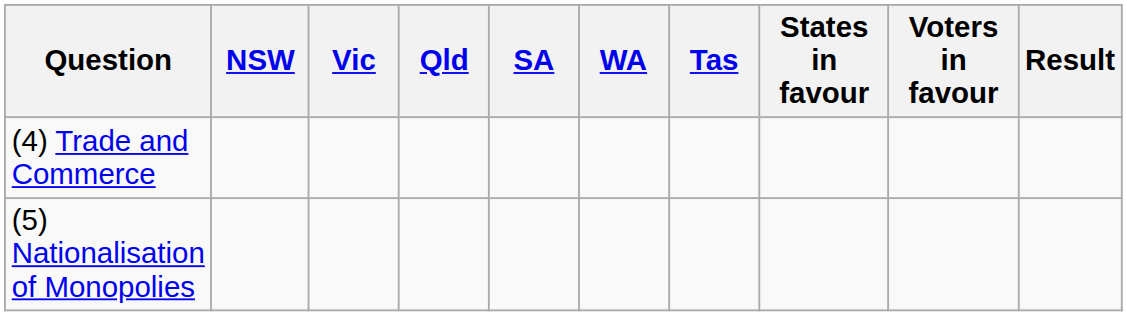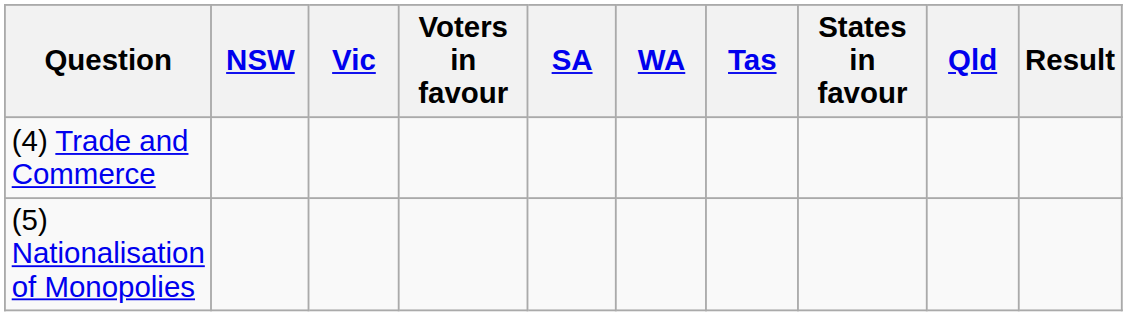 <table class="wikitable">
 <tr ---->
 <th>Question</th>
 <th style="width:50px" align="center"><a href='#'>NSW</a></th>
 <th style="width:50px" align="center"><a href='#'>Vic</a></th>
-<th style="width:50px" align="center"><a href='#'>Qld</a></th>
+<th style="width:70px" align="center">Voters in favour</th>
 <th style="width:50px" align="center"><a href='#'>SA</a></th>
 <th style="width:50px" align="center"><a href='#'>WA</a></th>
 <th style="width:50px" align="center"><a href='#'>Tas</a></th>
 <th style="width:70px" align="center">States in favour</th>
-<th style="width:70px" align="center">Voters in favour</th>
+<th style="width:50px" align="center"><a href='#'>Qld</a></th>
 <th>Result</th>
 </tr>
 <tr ---->
 <td>(4) <a href='#'>Trade and Commerce</a></td>
 <td></td>
 <td></td>
 <td></td>
 <td></td>
 <td></td>
 <td></td>
 <td></td>
 <td></td>
 <td></td>
 </tr>
 <tr ---->
 <td>(5) <a href='#'>Nationalisation of Monopolies</a></td>
 <td></td>
 <td></td>
 <td></td>
 <td></td>
 <td></td>
 <td></td>
 <td></td>
 <td></td>
 <td></td>
 </tr>
 </table>
